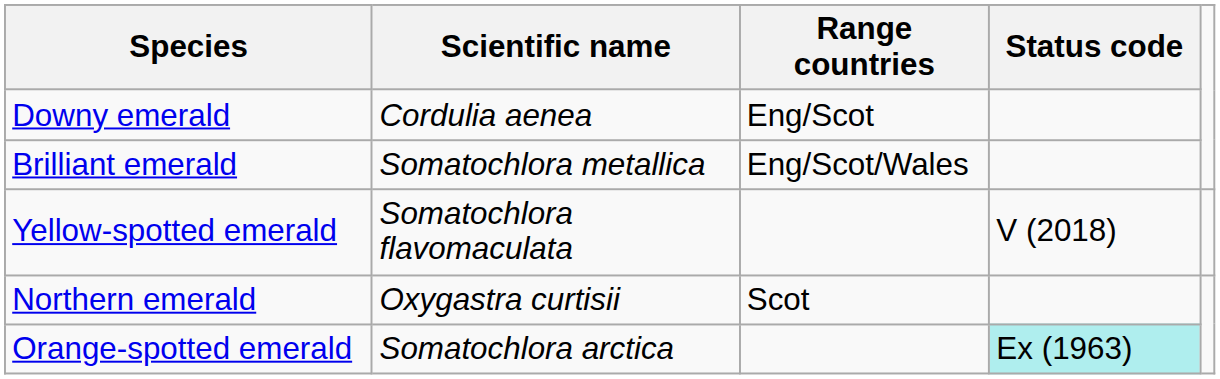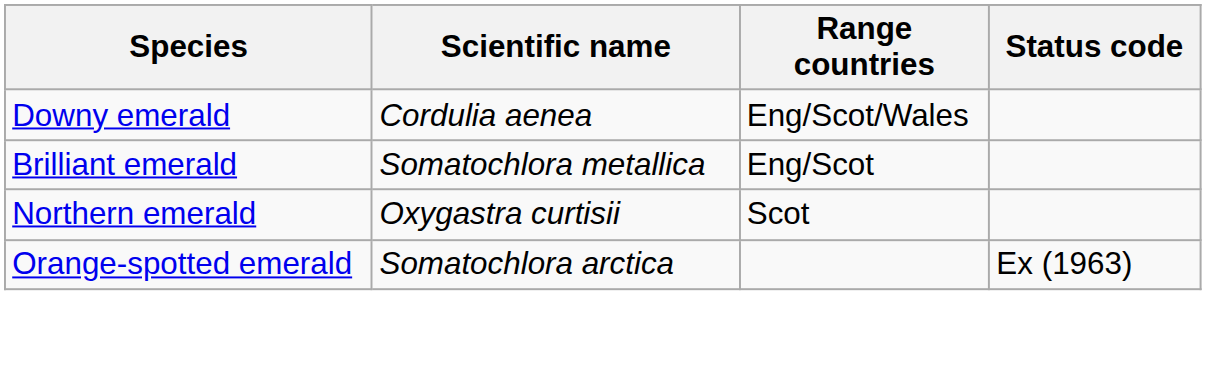 <table class="wikitable">
 <tr>
 <th>Species</th>
 <th>Scientific name</th>
 <th>Range countries</th>
 <th>Status code</th>
 </tr>
 <tr>
 <td style="width:180px"><a href='#'>Downy emerald</a></td>
 <td style="width:180px"><em>Cordulia aenea</em></td>
-<td>Eng/Scot</td>
+<td style="width:120px">Eng/Scot/Wales</td>
 <td style="width:100px"></td>
 </tr>
 <tr>
 <td><a href='#'>Brilliant emerald</a></td>
 <td><em>Somatochlora metallica</em></td>
-<td style="width:120px">Eng/Scot/Wales</td>
-<td></td>
-</tr>
-<tr>
-<td><a href='#'>Yellow-spotted emerald</a></td>
-<td><em>Somatochlora flavomaculata</em></td>
-<td></td>
-<td>V (2018)</td>
+<td>Eng/Scot</td>
 <td></td>
 </tr>
 <tr>
 <td><a href='#'>Northern emerald</a></td>
 <td><em>Oxygastra curtisii</em></td>
 <td>Scot</td>
 <td></td>
 </tr>
 <tr>
 <td><a href='#'>Orange-spotted emerald</a></td>
 <td><em>Somatochlora arctica</em></td>
 <td></td>
-<td style="background: paleturquoise;">Ex (1963)</td>
+<td>Ex (1963)</td>
 </tr>
 </table>
